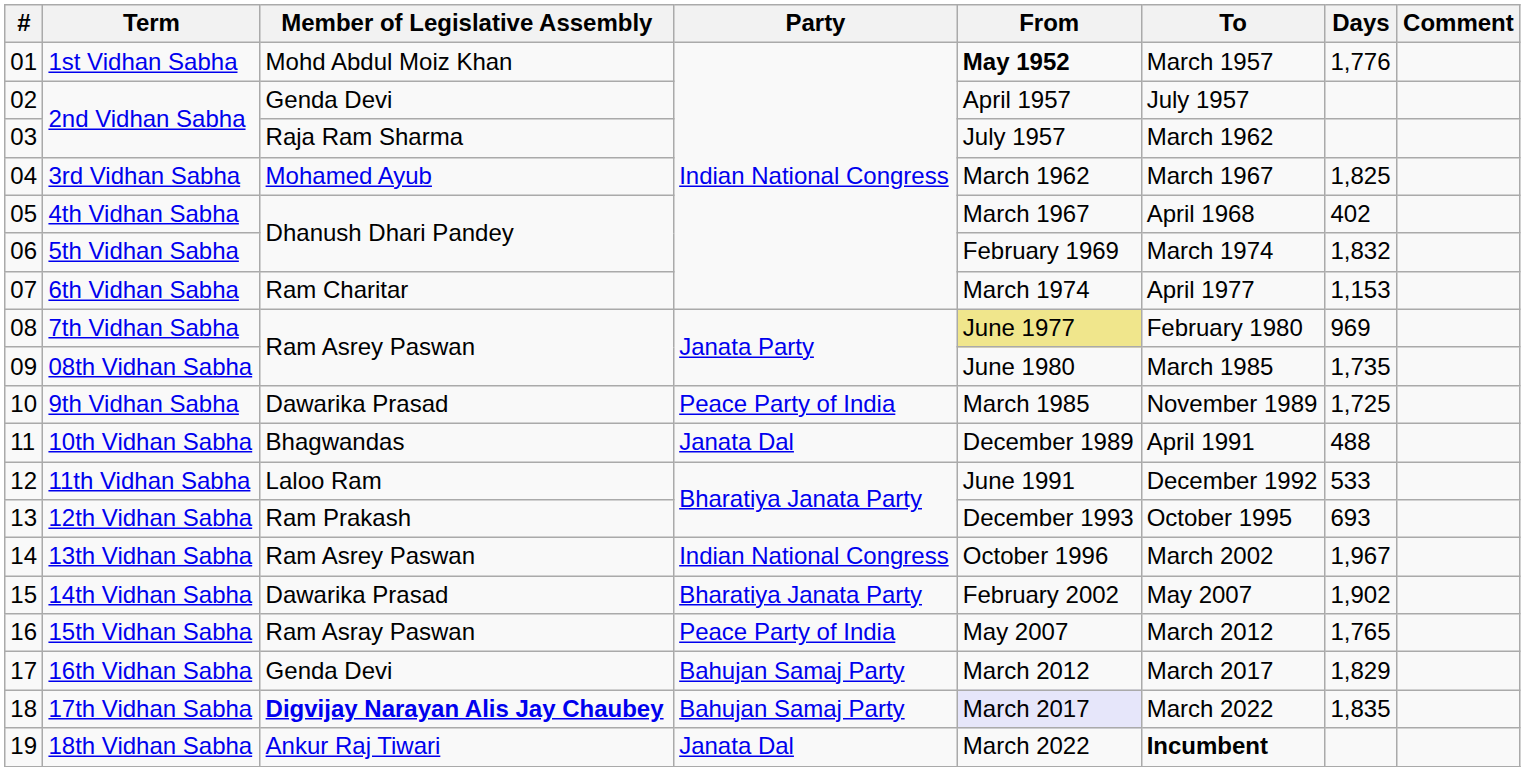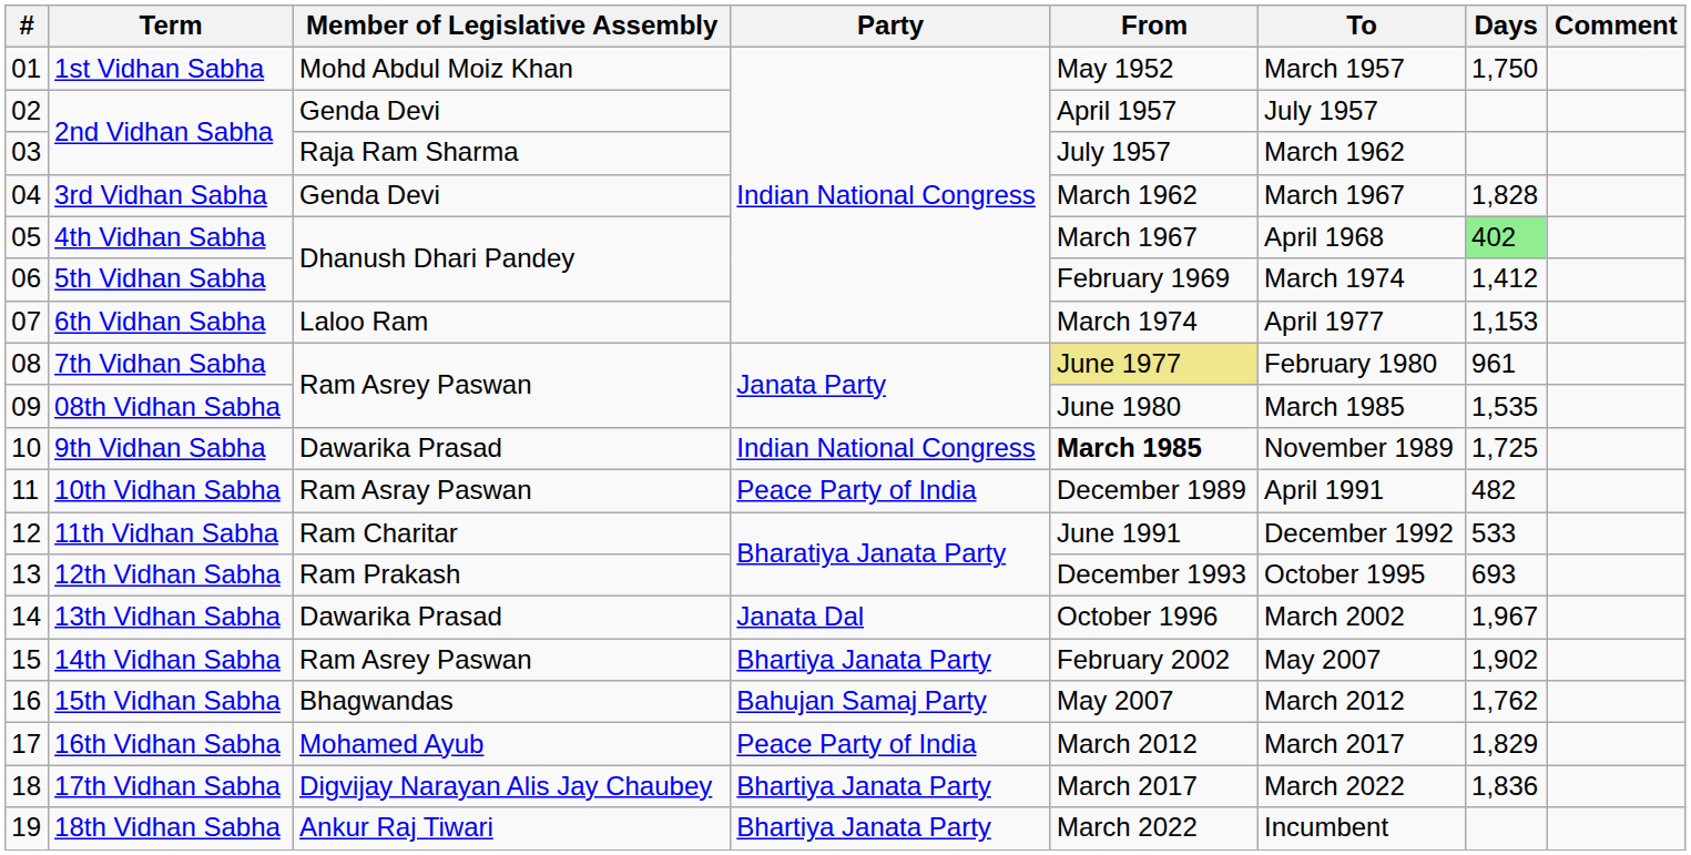 <table class="wikitable plainrowheaders sortable" width="80%" style="font-size: x-big;">
 <tr>
 <th Scope=col>#</th>
 <th scope=col>Term</th>
 <th scope=col>Member of Legislative Assembly</th>
 <th scope=col>Party</th>
 <th scope=col>From</th>
 <th scope=col>To</th>
 <th scope=col>Days</th>
 <th scope=col>Comment</th>
 </tr>
 <tr>
 <td>01</td>
 <td><a href='#'>1st Vidhan Sabha</a></td>
 <td>Mohd Abdul Moiz Khan</td>
 <td rowspan="7"><a href='#'>Indian National Congress</a></td>
-<td><strong>May 1952</strong></td>
+<td>May 1952</td>
 <td>March 1957</td>
-<td>1,776</td>
+<td>1,750</td>
 <td></td>
 </tr>
 <tr>
 <td>02</td>
 <td rowspan="2"><a href='#'>2nd Vidhan Sabha</a></td>
 <td>Genda Devi</td>
 <td>April 1957</td>
 <td>July 1957</td>
 <td></td>
 <td></td>
 </tr>
 <tr>
 <td>03</td>
 <td>Raja Ram Sharma</td>
 <td>July 1957</td>
 <td>March 1962</td>
 <td></td>
 <td></td>
 </tr>
 <tr>
 <td>04</td>
 <td><a href='#'>3rd Vidhan Sabha</a></td>
-<td><a href='#'>Mohamed Ayub</a></td>
+<td>Genda Devi</td>
 <td>March 1962</td>
 <td>March 1967</td>
-<td>1,825</td>
+<td>1,828</td>
 <td></td>
 </tr>
 <tr>
 <td>05</td>
 <td><a href='#'>4th Vidhan Sabha</a></td>
 <td rowspan="2">Dhanush Dhari Pandey</td>
 <td>March 1967</td>
 <td>April 1968</td>
-<td>402</td>
+<td style="background: lightgreen;">402</td>
 <td></td>
 </tr>
 <tr>
 <td>06</td>
 <td><a href='#'>5th Vidhan Sabha</a></td>
 <td>February 1969</td>
 <td>March 1974</td>
-<td>1,832</td>
+<td>1,412</td>
 <td></td>
 </tr>
 <tr>
 <td>07</td>
 <td><a href='#'>6th Vidhan Sabha</a></td>
-<td>Ram Charitar</td>
+<td>Laloo Ram</td>
 <td>March 1974</td>
 <td>April 1977</td>
 <td>1,153</td>
 <td></td>
 </tr>
 <tr>
 <td>08</td>
 <td><a href='#'>7th Vidhan Sabha</a></td>
 <td rowspan="2">Ram Asrey Paswan</td>
 <td rowspan="2"><a href='#'>Janata Party</a></td>
 <td style="background: khaki;">June 1977</td>
 <td>February 1980</td>
-<td>969</td>
+<td>961</td>
 <td></td>
 </tr>
 <tr>
 <td>09</td>
 <td><a href='#'>08th Vidhan Sabha</a></td>
 <td>June 1980</td>
 <td>March 1985</td>
-<td>1,735</td>
+<td>1,535</td>
 <td></td>
 </tr>
 <tr>
 <td>10</td>
 <td><a href='#'>9th Vidhan Sabha</a></td>
 <td>Dawarika Prasad</td>
-<td><a href='#'>Peace Party of India</a></td>
-<td>March 1985</td>
+<td><a href='#'>Indian National Congress</a></td>
+<td><strong>March 1985</strong></td>
 <td>November 1989</td>
 <td>1,725</td>
 <td></td>
 </tr>
 <tr>
 <td>11</td>
 <td><a href='#'>10th Vidhan Sabha</a></td>
-<td>Bhagwandas</td>
-<td><a href='#'>Janata Dal</a></td>
+<td>Ram Asray Paswan</td>
+<td><a href='#'>Peace Party of India</a></td>
 <td>December 1989</td>
 <td>April 1991</td>
-<td>488</td>
+<td>482</td>
 <td></td>
 </tr>
 <tr>
 <td>12</td>
 <td><a href='#'>11th Vidhan Sabha</a></td>
-<td>Laloo Ram</td>
+<td>Ram Charitar</td>
 <td rowspan="2"><a href='#'>Bharatiya Janata Party</a></td>
 <td>June 1991</td>
 <td>December 1992</td>
 <td>533</td>
 <td></td>
 </tr>
 <tr>
 <td>13</td>
 <td><a href='#'>12th Vidhan Sabha</a></td>
 <td>Ram Prakash</td>
 <td>December 1993</td>
 <td>October 1995</td>
 <td>693</td>
 <td></td>
 </tr>
 <tr>
 <td>14</td>
 <td><a href='#'>13th Vidhan Sabha</a></td>
-<td>Ram Asrey Paswan</td>
-<td><a href='#'>Indian National Congress</a></td>
+<td>Dawarika Prasad</td>
+<td><a href='#'>Janata Dal</a></td>
 <td>October 1996</td>
 <td>March 2002</td>
 <td>1,967</td>
 <td></td>
 </tr>
 <tr>
 <td>15</td>
 <td><a href='#'>14th Vidhan Sabha</a></td>
-<td>Dawarika Prasad</td>
-<td><a href='#'>Bharatiya Janata Party</a></td>
+<td>Ram Asrey Paswan</td>
+<td><a href='#'>Bhartiya Janata Party</a></td>
 <td>February 2002</td>
 <td>May 2007</td>
 <td>1,902</td>
 <td></td>
 </tr>
 <tr>
 <td>16</td>
 <td><a href='#'>15th Vidhan Sabha</a></td>
-<td>Ram Asray Paswan</td>
-<td><a href='#'>Peace Party of India</a></td>
+<td>Bhagwandas</td>
+<td><a href='#'>Bahujan Samaj Party</a></td>
 <td>May 2007</td>
 <td>March 2012</td>
-<td>1,765</td>
+<td>1,762</td>
 <td></td>
 </tr>
 <tr>
 <td>17</td>
 <td><a href='#'>16th Vidhan Sabha</a></td>
-<td>Genda Devi</td>
-<td><a href='#'>Bahujan Samaj Party</a></td>
+<td><a href='#'>Mohamed Ayub</a></td>
+<td><a href='#'>Peace Party of India</a></td>
 <td>March 2012</td>
 <td>March 2017</td>
 <td>1,829</td>
 <td></td>
 </tr>
 <tr>
 <td>18</td>
 <td><a href='#'>17th Vidhan Sabha</a></td>
-<td><strong><a href='#'>Digvijay Narayan Alis Jay Chaubey</a></strong></td>
-<td><a href='#'>Bahujan Samaj Party</a></td>
-<td style="background: lavender;">March 2017</td>
+<td><a href='#'>Digvijay Narayan Alis Jay Chaubey</a></td>
+<td><a href='#'>Bhartiya Janata Party</a></td>
+<td>March 2017</td>
 <td>March 2022</td>
-<td>1,835</td>
+<td>1,836</td>
 <td></td>
 </tr>
 <tr>
 <td>19</td>
 <td><a href='#'>18th Vidhan Sabha</a></td>
 <td><a href='#'>Ankur Raj Tiwari</a></td>
-<td><a href='#'>Janata Dal</a></td>
+<td><a href='#'>Bhartiya Janata Party</a></td>
 <td>March 2022</td>
-<td><strong>Incumbent</strong></td>
+<td>Incumbent</td>
 <td></td>
 <td></td>
 </tr>
 <tr>
 </tr>
 </table>
